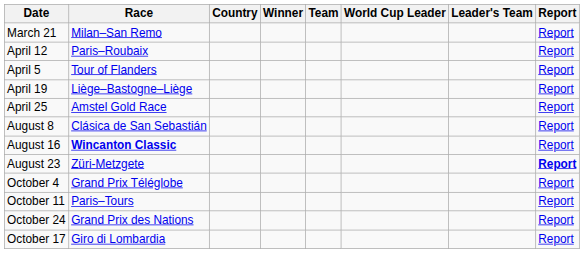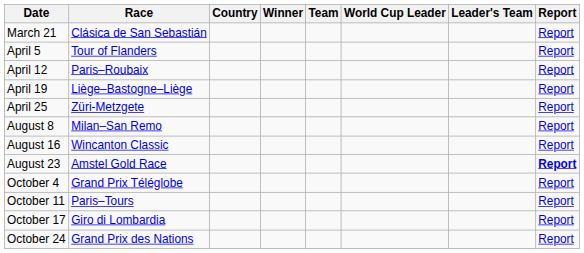 <table class="wikitable">
 <tr>
 <th>Date</th>
 <th>Race</th>
 <th>Country</th>
 <th>Winner</th>
 <th>Team</th>
 <th>World Cup Leader </th>
 <th>Leader's Team</th>
 <th>Report</th>
 </tr>
 <tr>
 <td>March 21</td>
-<td><a href='#'>Milan–San Remo</a></td>
+<td><a href='#'>Clásica de San Sebastián</a></td>
+<td></td>
+<td></td>
+<td></td>
+<td></td>
+<td></td>
+<td><a href='#'>Report</a></td>
+</tr>
+<tr>
+<td>April 5</td>
+<td><a href='#'>Tour of Flanders</a></td>
 <td></td>
 <td></td>
 <td></td>
 <td></td>
 <td></td>
 <td><a href='#'>Report</a></td>
 </tr>
 <tr>
 <td>April 12</td>
 <td><a href='#'>Paris–Roubaix</a></td>
-<td></td>
-<td></td>
-<td></td>
-<td></td>
-<td></td>
-<td><a href='#'>Report</a></td>
-</tr>
-<tr>
-<td>April 5</td>
-<td><a href='#'>Tour of Flanders</a></td>
 <td></td>
 <td></td>
 <td></td>
 <td></td>
 <td></td>
 <td><a href='#'>Report</a></td>
 </tr>
 <tr>
 <td>April 19</td>
 <td><a href='#'>Liège–Bastogne–Liège</a></td>
 <td></td>
 <td></td>
 <td></td>
 <td></td>
 <td></td>
 <td><a href='#'>Report</a></td>
 </tr>
 <tr>
 <td>April 25</td>
-<td><a href='#'>Amstel Gold Race</a></td>
+<td><a href='#'>Züri-Metzgete</a></td>
 <td></td>
 <td></td>
 <td></td>
 <td></td>
 <td></td>
 <td><a href='#'>Report</a></td>
 </tr>
 <tr>
 <td>August 8</td>
-<td><a href='#'>Clásica de San Sebastián</a></td>
+<td><a href='#'>Milan–San Remo</a></td>
 <td></td>
 <td></td>
 <td></td>
 <td></td>
 <td></td>
 <td><a href='#'>Report</a></td>
 </tr>
 <tr>
 <td>August 16</td>
-<td><strong><a href='#'>Wincanton Classic</a></strong></td>
+<td><a href='#'>Wincanton Classic</a></td>
 <td></td>
 <td></td>
 <td></td>
 <td></td>
 <td></td>
 <td><a href='#'>Report</a></td>
 </tr>
 <tr>
 <td>August 23</td>
-<td><a href='#'>Züri-Metzgete</a></td>
+<td><a href='#'>Amstel Gold Race</a></td>
 <td></td>
 <td></td>
 <td></td>
 <td></td>
 <td></td>
 <td><strong><a href='#'>Report</a></strong></td>
 </tr>
 <tr>
 <td>October 4</td>
 <td><a href='#'>Grand Prix Téléglobe</a></td>
 <td></td>
 <td></td>
 <td></td>
 <td></td>
 <td></td>
 <td><a href='#'>Report</a></td>
 </tr>
 <tr>
 <td>October 11</td>
 <td><a href='#'>Paris–Tours</a></td>
 <td></td>
 <td></td>
 <td></td>
 <td></td>
 <td></td>
 <td><a href='#'>Report</a></td>
 </tr>
 <tr>
+<td>October 17</td>
+<td><a href='#'>Giro di Lombardia</a></td>
+<td></td>
+<td></td>
+<td></td>
+<td></td>
+<td></td>
+<td><a href='#'>Report</a></td>
+</tr>
+<tr>
 <td>October 24</td>
 <td><a href='#'>Grand Prix des Nations</a></td>
 <td></td>
 <td></td>
 <td></td>
 <td></td>
 <td></td>
 <td><a href='#'>Report</a></td>
 </tr>
-<tr>
-<td>October 17</td>
-<td><a href='#'>Giro di Lombardia</a></td>
-<td></td>
-<td></td>
-<td></td>
-<td></td>
-<td></td>
-<td><a href='#'>Report</a></td>
-</tr>
 </table>
